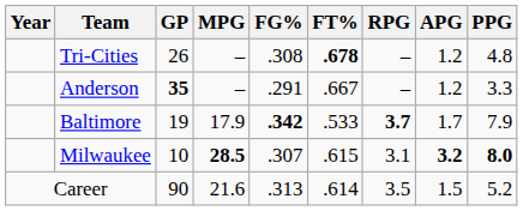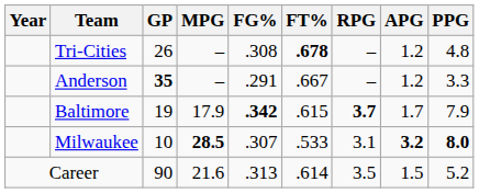 <table class="wikitable sortable" style="font-size:95%; text-align:right;">
 <tr>
 <th>Year</th>
 <th>Team</th>
 <th>GP</th>
 <th>MPG</th>
 <th>FG%</th>
 <th>FT%</th>
 <th>RPG</th>
 <th>APG</th>
 <th>PPG</th>
 </tr>
 <tr>
 <td style="text-align:left;"></td>
 <td style="text-align:left;"><a href='#'>Tri-Cities</a></td>
 <td>26</td>
 <td>–</td>
 <td>.308</td>
 <td><strong>.678</strong></td>
 <td>–</td>
 <td>1.2</td>
 <td>4.8</td>
 </tr>
 <tr>
 <td style="text-align:left;"></td>
 <td style="text-align:left;"><a href='#'>Anderson</a></td>
 <td><strong>35</strong></td>
 <td>–</td>
 <td>.291</td>
 <td>.667</td>
 <td>–</td>
 <td>1.2</td>
 <td>3.3</td>
 </tr>
 <tr>
 <td style="text-align:left;"></td>
 <td style="text-align:left;"><a href='#'>Baltimore</a></td>
 <td>19</td>
 <td>17.9</td>
 <td><strong>.342</strong></td>
-<td>.533</td>
+<td>.615</td>
 <td><strong>3.7</strong></td>
 <td>1.7</td>
 <td>7.9</td>
 </tr>
 <tr>
 <td style="text-align:left;"></td>
 <td style="text-align:left;"><a href='#'>Milwaukee</a></td>
 <td>10</td>
 <td><strong>28.5</strong></td>
 <td>.307</td>
-<td>.615</td>
+<td>.533</td>
 <td>3.1</td>
 <td><strong>3.2</strong></td>
 <td><strong>8.0</strong></td>
 </tr>
 <tr class="sortbottom">
 <td colspan="2" style="text-align:center;">Career</td>
 <td>90</td>
 <td>21.6</td>
 <td>.313</td>
 <td>.614</td>
 <td>3.5</td>
 <td>1.5</td>
 <td>5.2</td>
 </tr>
 </table>
